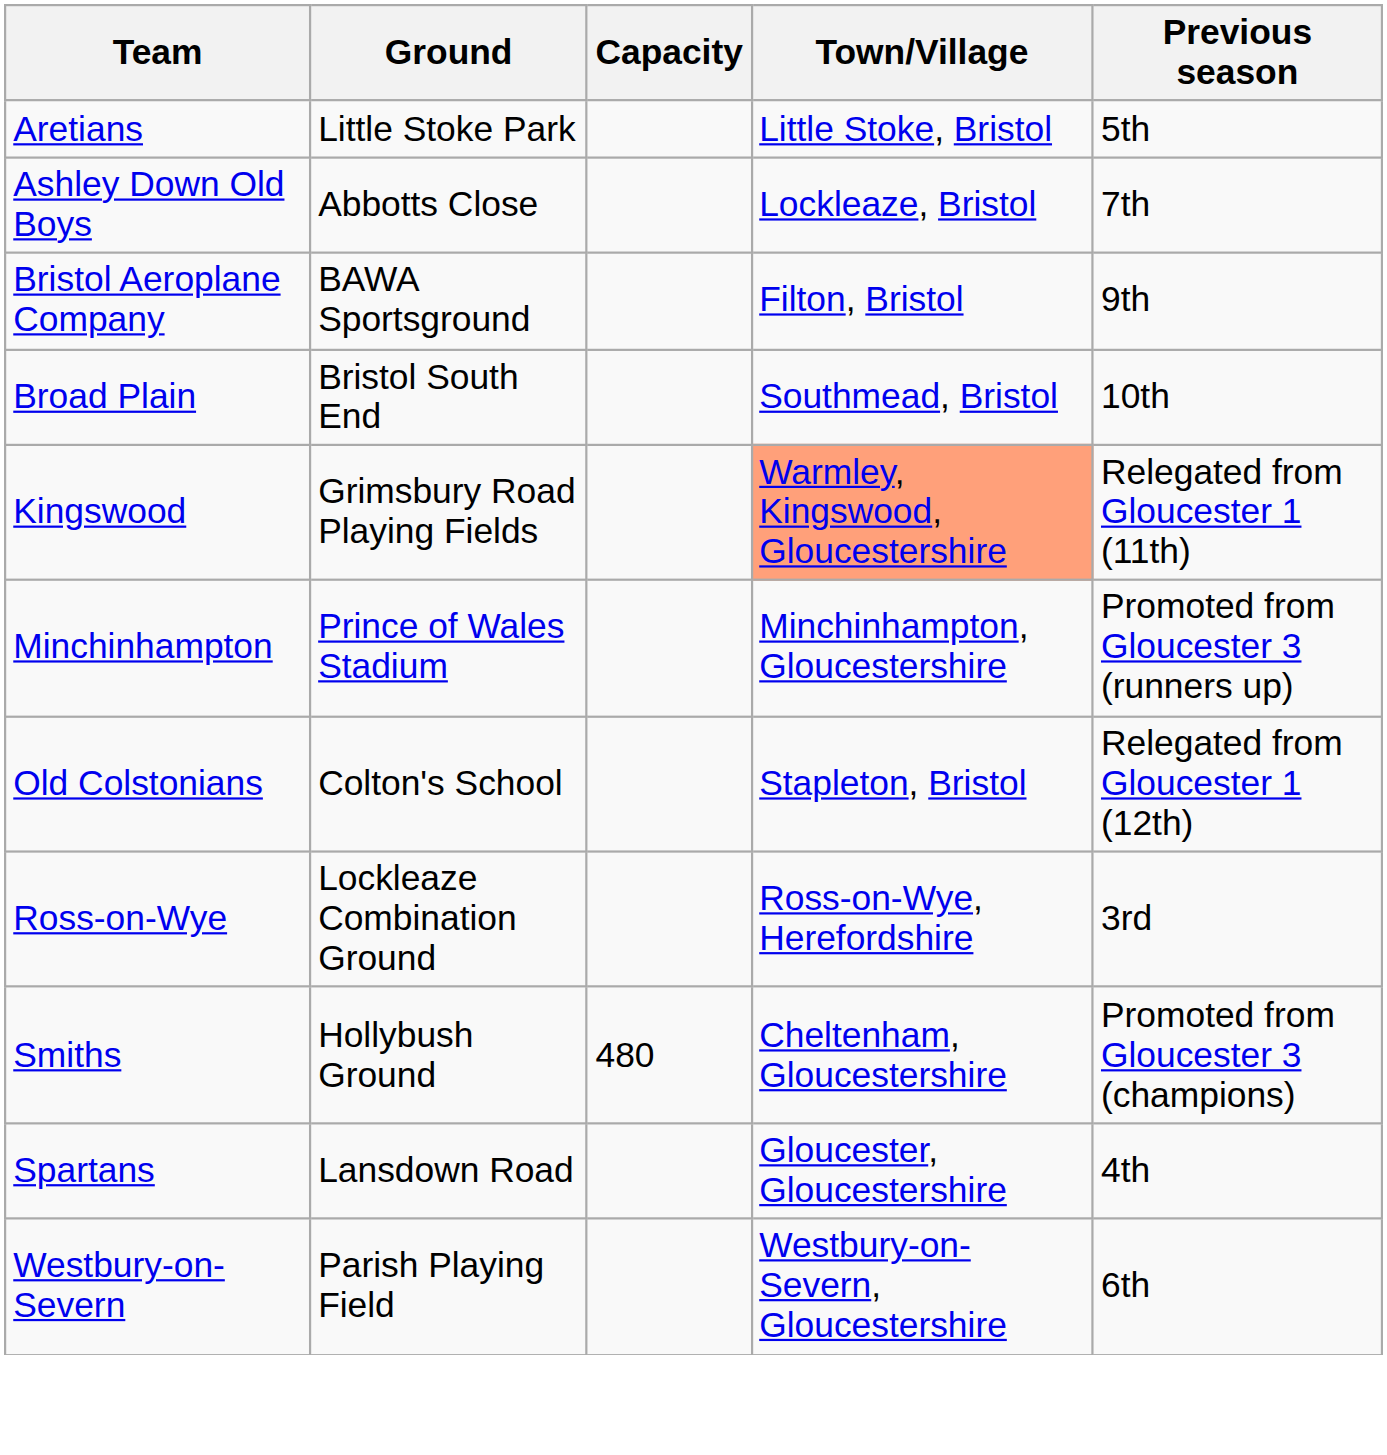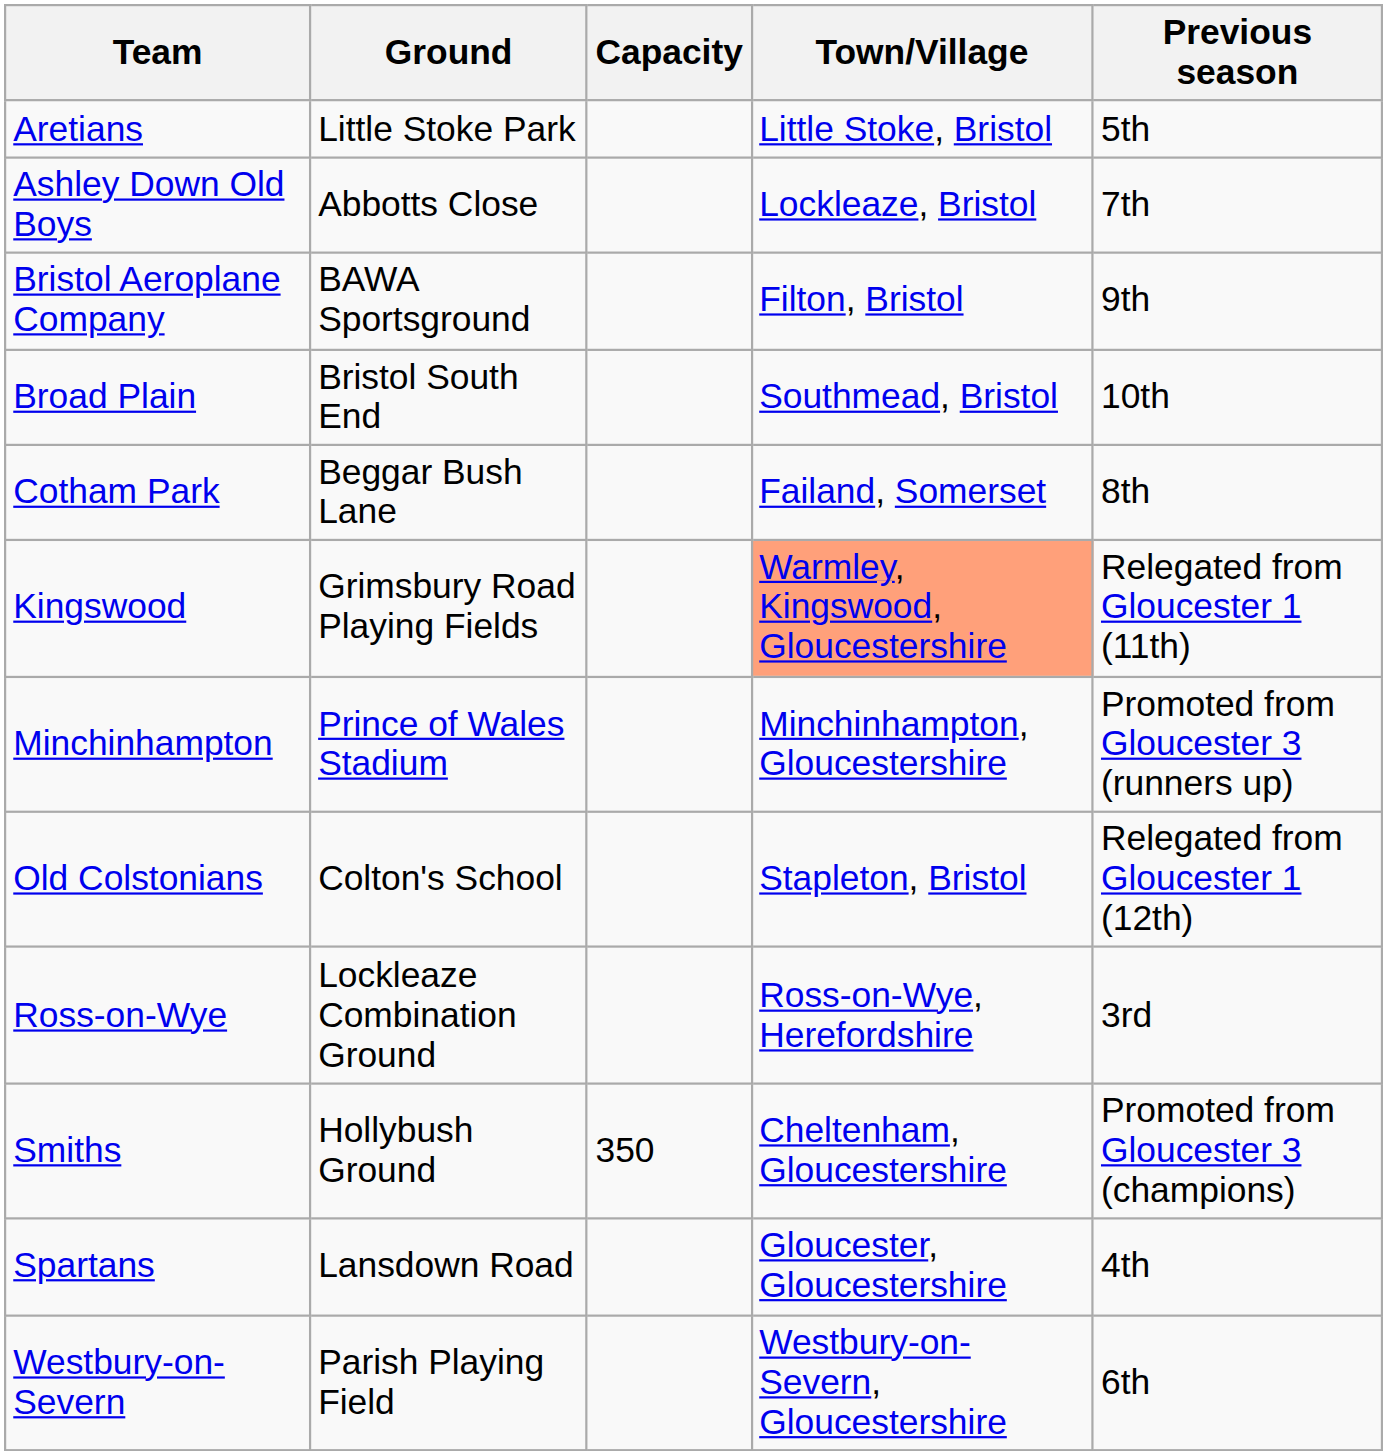 <table class="wikitable sortable" width=100%>
 <tr>
 <th>Team</th>
 <th>Ground</th>
 <th>Capacity</th>
 <th>Town/Village</th>
 <th>Previous season</th>
 </tr>
 <tr>
 <td><a href='#'>Aretians</a></td>
 <td>Little Stoke Park</td>
 <td></td>
 <td><a href='#'>Little Stoke</a>, <a href='#'>Bristol</a></td>
 <td>5th</td>
 </tr>
 <tr>
 <td><a href='#'>Ashley Down Old Boys</a></td>
 <td>Abbotts Close</td>
 <td></td>
 <td><a href='#'>Lockleaze</a>, <a href='#'>Bristol</a></td>
 <td>7th</td>
 </tr>
 <tr>
 <td><a href='#'>Bristol Aeroplane Company</a></td>
 <td>BAWA Sportsground</td>
 <td></td>
 <td><a href='#'>Filton</a>, <a href='#'>Bristol</a></td>
 <td>9th</td>
 </tr>
 <tr>
 <td><a href='#'>Broad Plain</a></td>
 <td>Bristol South End</td>
 <td></td>
 <td><a href='#'>Southmead</a>, <a href='#'>Bristol</a></td>
 <td>10th</td>
 </tr>
 <tr>
+<td><a href='#'>Cotham Park</a></td>
+<td>Beggar Bush Lane</td>
+<td></td>
+<td><a href='#'>Failand</a>, <a href='#'>Somerset</a></td>
+<td>8th</td>
+</tr>
+<tr>
 <td><a href='#'>Kingswood</a></td>
 <td>Grimsbury Road Playing Fields</td>
 <td></td>
 <td style="background: lightsalmon;"><a href='#'>Warmley</a>, <a href='#'>Kingswood</a>, <a href='#'>Gloucestershire</a></td>
 <td>Relegated from <a href='#'>Gloucester 1</a> (11th)</td>
 </tr>
 <tr>
 <td><a href='#'>Minchinhampton</a></td>
 <td><a href='#'>Prince of Wales Stadium</a></td>
 <td></td>
 <td><a href='#'>Minchinhampton</a>, <a href='#'>Gloucestershire</a></td>
 <td>Promoted from <a href='#'>Gloucester 3</a> (runners up)</td>
 </tr>
 <tr>
 <td><a href='#'>Old Colstonians</a></td>
 <td>Colton's School</td>
 <td></td>
 <td><a href='#'>Stapleton</a>, <a href='#'>Bristol</a></td>
 <td>Relegated from <a href='#'>Gloucester 1</a> (12th)</td>
 </tr>
 <tr>
 <td><a href='#'>Ross-on-Wye</a></td>
 <td>Lockleaze Combination Ground</td>
 <td></td>
 <td><a href='#'>Ross-on-Wye</a>, <a href='#'>Herefordshire</a></td>
 <td>3rd</td>
 </tr>
 <tr>
 <td><a href='#'>Smiths</a></td>
 <td>Hollybush Ground</td>
-<td>480</td>
+<td>350</td>
 <td><a href='#'>Cheltenham</a>, <a href='#'>Gloucestershire</a></td>
 <td>Promoted from <a href='#'>Gloucester 3</a> (champions)</td>
 </tr>
 <tr>
 <td><a href='#'>Spartans</a></td>
 <td>Lansdown Road</td>
 <td></td>
 <td><a href='#'>Gloucester</a>, <a href='#'>Gloucestershire</a></td>
 <td>4th</td>
 </tr>
 <tr>
 <td><a href='#'>Westbury-on-Severn</a></td>
 <td>Parish Playing Field</td>
 <td></td>
 <td><a href='#'>Westbury-on-Severn</a>, <a href='#'>Gloucestershire</a></td>
 <td>6th</td>
 </tr>
 <tr>
 </tr>
 </table>
